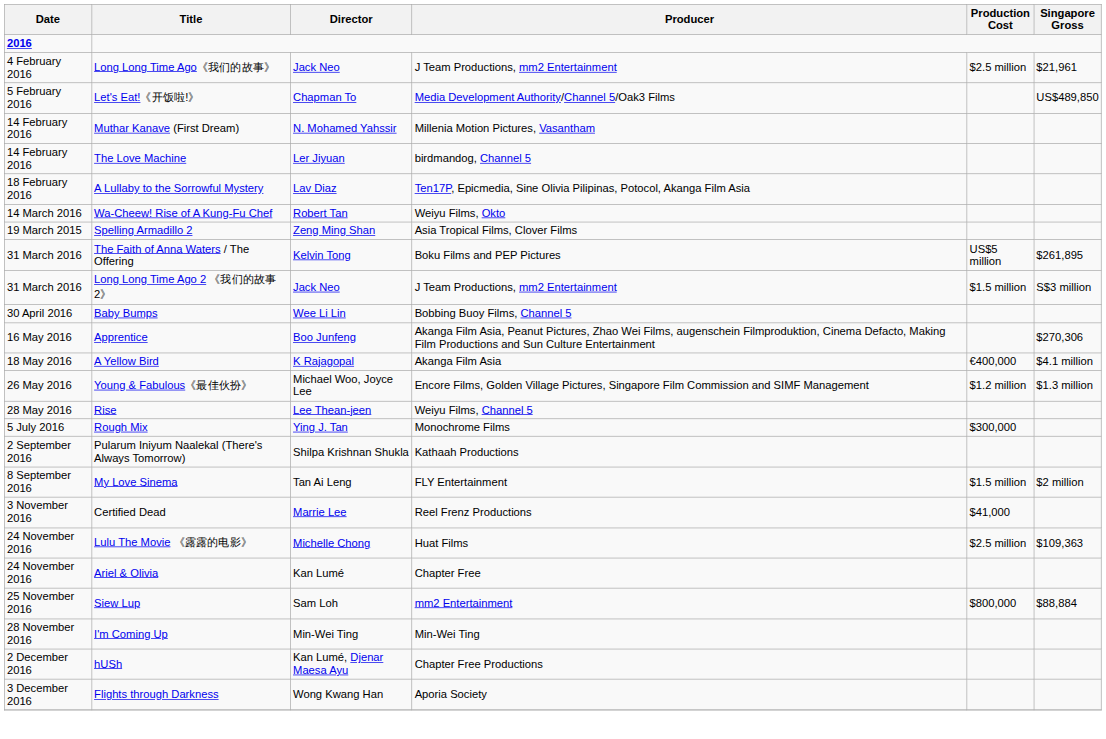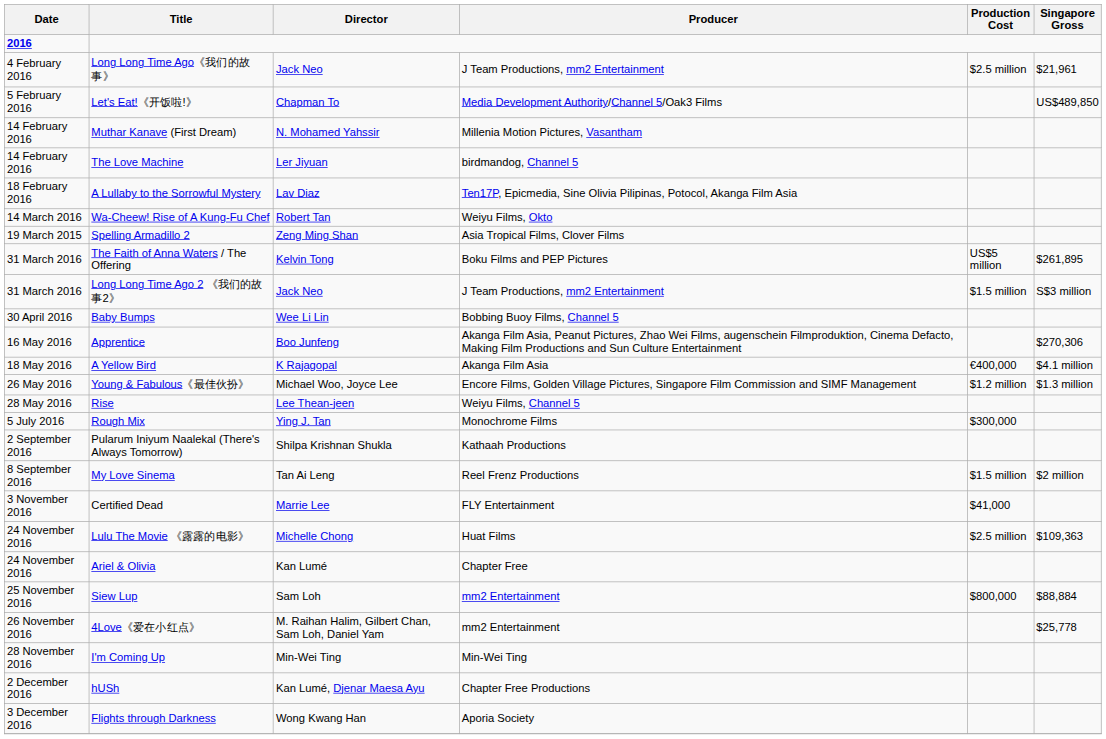 <table class="wikitable sortable">
 <tr>
 <th>Date</th>
 <th>Title</th>
 <th>Director</th>
 <th>Producer</th>
 <th>Production<br> Cost</th>
 <th>Singapore<br> Gross</th>
 </tr>
 <tr>
 <td><strong><a href='#'>2016</a></strong></td>
 </tr>
 <tr>
 <td>4 February 2016</td>
 <td><a href='#'>Long Long Time Ago</a>《我们的故事》</td>
 <td><a href='#'>Jack Neo</a></td>
 <td>J Team Productions, <a href='#'>mm2 Entertainment</a></td>
 <td>$2.5 million</td>
 <td>$21,961</td>
 </tr>
 <tr>
 <td>5 February 2016</td>
 <td><a href='#'>Let's Eat!</a>《开饭啦!》</td>
 <td><a href='#'>Chapman To</a></td>
 <td><a href='#'>Media Development Authority</a>/<a href='#'>Channel 5</a>/Oak3 Films</td>
 <td></td>
 <td>US$489,850</td>
 </tr>
 <tr>
 <td>14 February 2016</td>
 <td><a href='#'>Muthar Kanave</a> (First Dream)</td>
 <td><a href='#'>N. Mohamed Yahssir</a></td>
 <td>Millenia Motion Pictures, <a href='#'>Vasantham</a></td>
 <td></td>
 <td></td>
 </tr>
 <tr>
 <td>14 February 2016</td>
 <td><a href='#'>The Love Machine</a></td>
 <td><a href='#'>Ler Jiyuan</a></td>
 <td>birdmandog, <a href='#'>Channel 5</a></td>
 <td></td>
 <td></td>
 </tr>
 <tr>
 <td>18 February 2016</td>
 <td><a href='#'>A Lullaby to the Sorrowful Mystery</a></td>
 <td><a href='#'>Lav Diaz</a></td>
 <td><a href='#'>Ten17P</a>, Epicmedia, Sine Olivia Pilipinas, Potocol, Akanga Film Asia</td>
 <td></td>
 <td></td>
 </tr>
 <tr>
 <td>14 March 2016</td>
 <td><a href='#'>Wa-Cheew! Rise of A Kung-Fu Chef</a></td>
 <td><a href='#'>Robert Tan</a></td>
 <td>Weiyu Films, <a href='#'>Okto</a></td>
 <td></td>
 <td></td>
 </tr>
 <tr>
 <td>19 March 2015</td>
 <td><a href='#'>Spelling Armadillo 2</a></td>
 <td><a href='#'>Zeng Ming Shan</a></td>
 <td>Asia Tropical Films, Clover Films</td>
 <td></td>
 <td></td>
 </tr>
 <tr>
 <td>31 March 2016</td>
 <td><a href='#'>The Faith of Anna Waters</a> / The Offering</td>
 <td><a href='#'>Kelvin Tong</a></td>
 <td>Boku Films and PEP Pictures</td>
 <td>US$5 million</td>
 <td>$261,895</td>
 </tr>
 <tr>
 <td>31 March 2016</td>
 <td><a href='#'>Long Long Time Ago 2</a> 《我们的故事2》</td>
 <td><a href='#'>Jack Neo</a></td>
 <td>J Team Productions, <a href='#'>mm2 Entertainment</a></td>
 <td>$1.5 million</td>
 <td>S$3 million</td>
 </tr>
 <tr>
 <td>30 April 2016</td>
 <td><a href='#'>Baby Bumps</a></td>
 <td><a href='#'>Wee Li Lin</a></td>
 <td>Bobbing Buoy Films, <a href='#'>Channel 5</a></td>
 <td></td>
 <td></td>
 </tr>
 <tr>
 <td>16 May 2016</td>
 <td><a href='#'>Apprentice</a></td>
 <td><a href='#'>Boo Junfeng</a></td>
 <td>Akanga Film Asia, Peanut Pictures, Zhao Wei Films, augenschein Filmproduktion, Cinema Defacto, Making Film Productions and Sun Culture Entertainment</td>
 <td></td>
 <td>$270,306</td>
 </tr>
 <tr>
 <td>18 May 2016</td>
 <td><a href='#'>A Yellow Bird</a></td>
 <td><a href='#'>K Rajagopal</a></td>
 <td>Akanga Film Asia</td>
 <td>€400,000</td>
 <td>$4.1 million</td>
 </tr>
 <tr>
 <td>26 May 2016</td>
 <td><a href='#'>Young & Fabulous</a>《最佳伙扮》</td>
 <td>Michael Woo, Joyce Lee</td>
 <td>Encore Films, Golden Village Pictures, Singapore Film Commission and SIMF Management</td>
 <td>$1.2 million</td>
 <td>$1.3 million</td>
 </tr>
 <tr>
 <td>28 May 2016</td>
 <td><a href='#'>Rise</a></td>
 <td><a href='#'>Lee Thean-jeen</a></td>
 <td>Weiyu Films, <a href='#'>Channel 5</a></td>
 <td></td>
 <td></td>
 </tr>
 <tr>
 <td>5 July 2016</td>
 <td><a href='#'>Rough Mix</a></td>
 <td><a href='#'>Ying J. Tan</a></td>
 <td>Monochrome Films</td>
 <td>$300,000</td>
 <td></td>
 </tr>
 <tr>
 <td>2 September 2016</td>
 <td>Pularum Iniyum Naalekal (There's Always Tomorrow)</td>
 <td>Shilpa Krishnan Shukla</td>
 <td>Kathaah Productions</td>
 <td></td>
 <td></td>
 </tr>
 <tr>
 <td>8 September 2016</td>
 <td><a href='#'>My Love Sinema</a></td>
 <td>Tan Ai Leng</td>
-<td>FLY Entertainment</td>
+<td>Reel Frenz Productions</td>
 <td>$1.5 million</td>
 <td>$2 million</td>
 </tr>
 <tr>
 <td>3 November 2016</td>
 <td>Certified Dead</td>
 <td><a href='#'>Marrie Lee</a></td>
-<td>Reel Frenz Productions</td>
+<td>FLY Entertainment</td>
 <td>$41,000</td>
 <td></td>
 </tr>
 <tr>
 <td>24 November 2016</td>
 <td><a href='#'>Lulu The Movie</a> 《露露的电影》</td>
 <td><a href='#'>Michelle Chong</a></td>
 <td>Huat Films</td>
 <td>$2.5 million</td>
 <td>$109,363</td>
 </tr>
 <tr>
 <td>24 November 2016</td>
 <td><a href='#'>Ariel & Olivia</a></td>
 <td>Kan Lumé</td>
 <td>Chapter Free</td>
 <td></td>
 <td></td>
 </tr>
 <tr>
 <td>25 November 2016</td>
 <td><a href='#'>Siew Lup</a></td>
 <td>Sam Loh</td>
 <td><a href='#'>mm2 Entertainment</a></td>
 <td>$800,000</td>
 <td>$88,884</td>
 </tr>
 <tr>
+<td>26 November 2016</td>
+<td><a href='#'>4Love</a>《爱在小红点》</td>
+<td>M. Raihan Halim, Gilbert Chan, Sam Loh, Daniel Yam</td>
+<td>mm2 Entertainment</td>
+<td></td>
+<td>$25,778</td>
+</tr>
+<tr>
 <td>28 November 2016</td>
 <td><a href='#'>I'm Coming Up</a></td>
 <td>Min-Wei Ting</td>
 <td>Min-Wei Ting</td>
 <td></td>
 <td></td>
 </tr>
 <tr>
 <td>2 December 2016</td>
 <td><a href='#'>hUSh</a></td>
 <td>Kan Lumé, <a href='#'>Djenar Maesa Ayu</a></td>
 <td>Chapter Free Productions</td>
 <td></td>
 <td></td>
 </tr>
 <tr>
 <td>3 December 2016</td>
 <td><a href='#'>Flights through Darkness</a></td>
 <td>Wong Kwang Han</td>
 <td>Aporia Society</td>
 <td></td>
 <td></td>
 </tr>
 <tr>
 </tr>
 </table>
